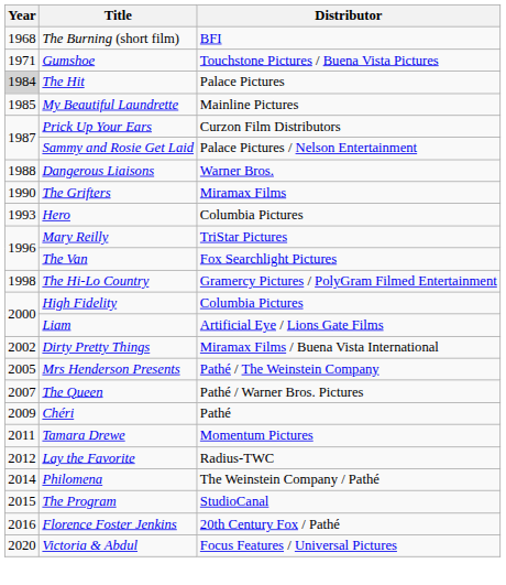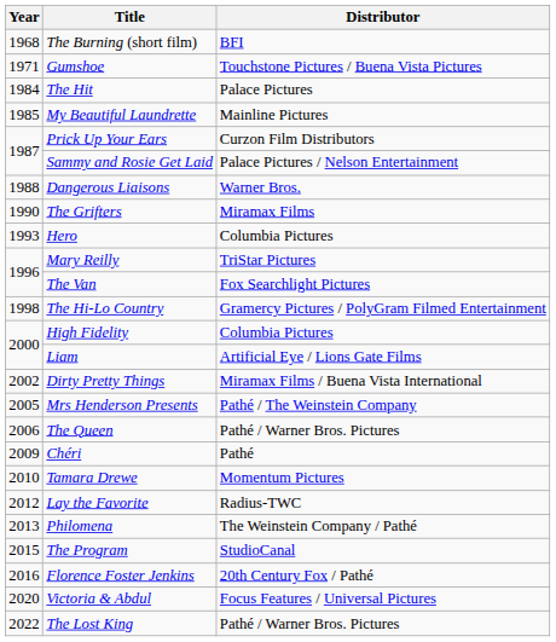 <table class="wikitable">
 <tr>
 <th>Year</th>
 <th>Title</th>
 <th>Distributor</th>
 </tr>
 <tr>
 <td>1968</td>
 <td><em>The Burning</em> (short film)</td>
 <td><a href='#'>BFI</a></td>
 </tr>
 <tr>
 <td>1971</td>
 <td><em><a href='#'>Gumshoe</a></em></td>
 <td><a href='#'>Touchstone Pictures</a> / <a href='#'>Buena Vista Pictures</a></td>
 </tr>
 <tr>
-<td style="background: lightgrey;">1984</td>
+<td>1984</td>
 <td><em><a href='#'>The Hit</a></em></td>
 <td>Palace Pictures</td>
 </tr>
 <tr>
 <td>1985</td>
 <td><em><a href='#'>My Beautiful Laundrette</a></em></td>
 <td>Mainline Pictures</td>
 </tr>
 <tr>
 <td rowspan=2>1987</td>
 <td><em><a href='#'>Prick Up Your Ears</a></em></td>
 <td>Curzon Film Distributors</td>
 </tr>
 <tr>
 <td><em><a href='#'>Sammy and Rosie Get Laid</a></em></td>
 <td>Palace Pictures / <a href='#'>Nelson Entertainment</a></td>
 </tr>
 <tr>
 <td>1988</td>
 <td><em><a href='#'>Dangerous Liaisons</a></em></td>
 <td><a href='#'>Warner Bros.</a></td>
 </tr>
 <tr>
 <td>1990</td>
 <td><em><a href='#'>The Grifters</a></em></td>
 <td><a href='#'>Miramax Films</a></td>
 </tr>
 <tr>
 <td>1993</td>
 <td><em><a href='#'>Hero</a></em></td>
 <td>Columbia Pictures</td>
 </tr>
 <tr>
 <td rowspan=2>1996</td>
 <td><em><a href='#'>Mary Reilly</a></em></td>
 <td><a href='#'>TriStar Pictures</a></td>
 </tr>
 <tr>
 <td><em><a href='#'>The Van</a></em></td>
 <td><a href='#'>Fox Searchlight Pictures</a></td>
 </tr>
 <tr>
 <td>1998</td>
 <td><em><a href='#'>The Hi-Lo Country</a></em></td>
 <td><a href='#'>Gramercy Pictures</a> / <a href='#'>PolyGram Filmed Entertainment</a></td>
 </tr>
 <tr>
 <td rowspan=2>2000</td>
 <td><em><a href='#'>High Fidelity</a></em></td>
 <td><a href='#'>Columbia Pictures</a></td>
 </tr>
 <tr>
 <td><em><a href='#'>Liam</a></em></td>
 <td><a href='#'>Artificial Eye</a> / <a href='#'>Lions Gate Films</a></td>
 </tr>
 <tr>
 <td>2002</td>
 <td><em><a href='#'>Dirty Pretty Things</a></em></td>
 <td><a href='#'>Miramax Films</a> / Buena Vista International</td>
 </tr>
 <tr>
 <td>2005</td>
 <td><em><a href='#'>Mrs Henderson Presents</a></em></td>
 <td><a href='#'>Pathé</a> / <a href='#'>The Weinstein Company</a></td>
 </tr>
 <tr>
-<td>2007</td>
+<td>2006</td>
 <td><em><a href='#'>The Queen</a></em></td>
 <td>Pathé / Warner Bros. Pictures</td>
 </tr>
 <tr>
 <td>2009</td>
 <td><em><a href='#'>Chéri</a></em></td>
 <td>Pathé</td>
 </tr>
 <tr>
-<td>2011</td>
+<td>2010</td>
 <td><em><a href='#'>Tamara Drewe</a></em></td>
 <td><a href='#'>Momentum Pictures</a></td>
 </tr>
 <tr>
 <td>2012</td>
 <td><em><a href='#'>Lay the Favorite</a></em></td>
 <td>Radius-TWC</td>
 </tr>
 <tr>
-<td>2014</td>
+<td>2013</td>
 <td><em><a href='#'>Philomena</a></em></td>
 <td>The Weinstein Company / Pathé</td>
 </tr>
 <tr>
 <td>2015</td>
 <td><em><a href='#'>The Program</a></em></td>
 <td><a href='#'>StudioCanal</a></td>
 </tr>
 <tr>
 <td>2016</td>
 <td><em><a href='#'>Florence Foster Jenkins</a></em></td>
 <td><a href='#'>20th Century Fox</a> / Pathé</td>
 </tr>
 <tr>
 <td>2020</td>
 <td><em><a href='#'>Victoria & Abdul</a></em></td>
 <td><a href='#'>Focus Features</a> / <a href='#'>Universal Pictures</a></td>
 </tr>
+<tr>
+<td>2022</td>
+<td><em><a href='#'>The Lost King</a></em></td>
+<td>Pathé / Warner Bros. Pictures</td>
+</tr>
 </table>
